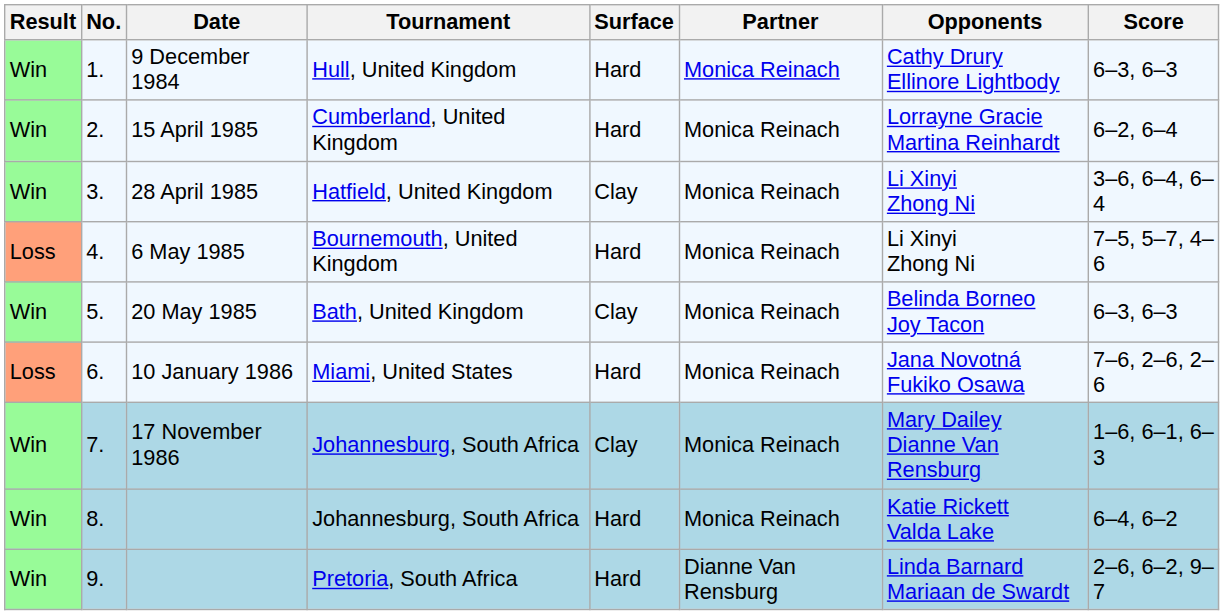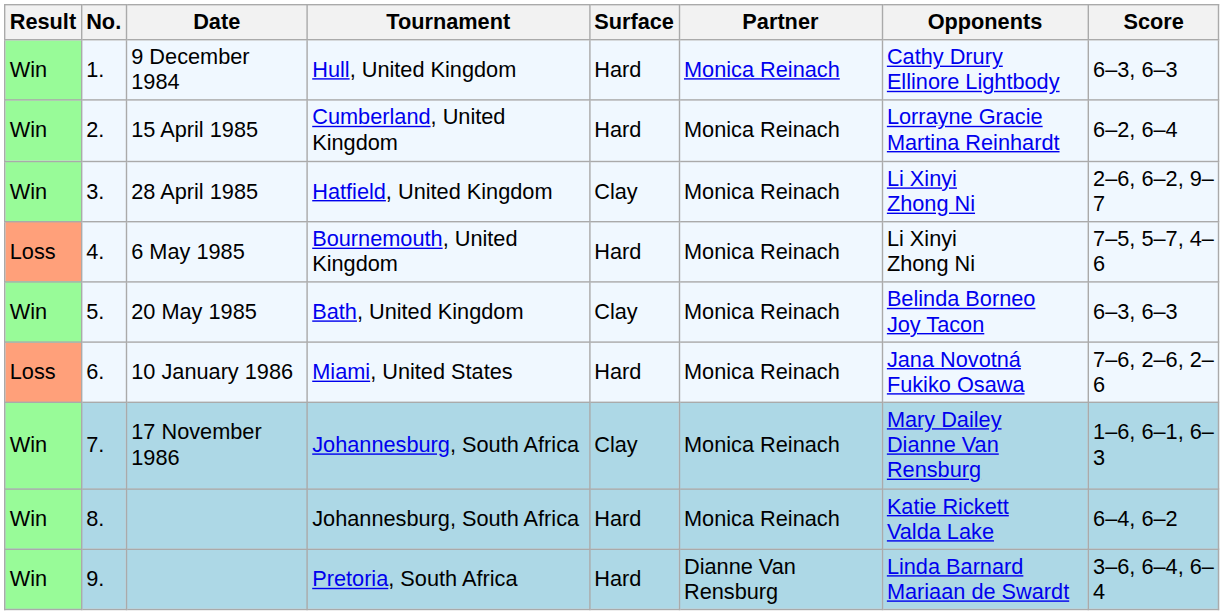 <table class="sortable wikitable" style="font-size:97%;">
 <tr>
 <th>Result</th>
 <th>No.</th>
 <th>Date</th>
 <th>Tournament</th>
 <th>Surface</th>
 <th>Partner</th>
 <th>Opponents</th>
 <th class="unsortable">Score</th>
 </tr>
 <tr style="background:#f0f8ff;">
 <td style="background:#98fb98;">Win</td>
 <td>1.</td>
 <td>9 December 1984</td>
 <td><a href='#'>Hull</a>, United Kingdom</td>
 <td>Hard</td>
 <td> <a href='#'>Monica Reinach</a></td>
 <td> <a href='#'>Cathy Drury</a> <br>  <a href='#'>Ellinore Lightbody</a></td>
 <td>6–3, 6–3</td>
 </tr>
 <tr style="background:#f0f8ff;">
 <td style="background:#98fb98;">Win</td>
 <td>2.</td>
 <td>15 April 1985</td>
 <td><a href='#'>Cumberland</a>, United Kingdom</td>
 <td>Hard</td>
 <td> Monica Reinach</td>
 <td> <a href='#'>Lorrayne Gracie</a> <br>  <a href='#'>Martina Reinhardt</a></td>
 <td>6–2, 6–4</td>
 </tr>
 <tr style="background:#f0f8ff;">
 <td style="background:#98fb98;">Win</td>
 <td>3.</td>
 <td>28 April 1985</td>
 <td><a href='#'>Hatfield</a>, United Kingdom</td>
 <td>Clay</td>
 <td> Monica Reinach</td>
 <td> <a href='#'>Li Xinyi</a> <br>  <a href='#'>Zhong Ni</a></td>
-<td>3–6, 6–4, 6–4</td>
+<td>2–6, 6–2, 9–7</td>
 </tr>
 <tr style="background:#f0f8ff;">
 <td style="background:#ffa07a;">Loss</td>
 <td>4.</td>
 <td>6 May 1985</td>
 <td><a href='#'>Bournemouth</a>, United Kingdom</td>
 <td>Hard</td>
 <td> Monica Reinach</td>
 <td> Li Xinyi <br>  Zhong Ni</td>
 <td>7–5, 5–7, 4–6</td>
 </tr>
 <tr style="background:#f0f8ff;">
 <td style="background:#98fb98;">Win</td>
 <td>5.</td>
 <td>20 May 1985</td>
 <td><a href='#'>Bath</a>, United Kingdom</td>
 <td>Clay</td>
 <td> Monica Reinach</td>
 <td> <a href='#'>Belinda Borneo</a> <br>  <a href='#'>Joy Tacon</a></td>
 <td>6–3, 6–3</td>
 </tr>
 <tr style="background:#f0f8ff;">
 <td style="background:#ffa07a;">Loss</td>
 <td>6.</td>
 <td>10 January 1986</td>
 <td><a href='#'>Miami</a>, United States</td>
 <td>Hard</td>
 <td> Monica Reinach</td>
 <td> <a href='#'>Jana Novotná</a> <br>  <a href='#'>Fukiko Osawa</a></td>
 <td>7–6, 2–6, 2–6</td>
 </tr>
 <tr style="background:lightblue;">
 <td style="background:#98fb98;">Win</td>
 <td>7.</td>
 <td>17 November 1986</td>
 <td><a href='#'>Johannesburg</a>, South Africa</td>
 <td>Clay</td>
 <td> Monica Reinach</td>
 <td> <a href='#'>Mary Dailey</a> <br>  <a href='#'>Dianne Van Rensburg</a></td>
 <td>1–6, 6–1, 6–3</td>
 </tr>
 <tr style="background:lightblue;">
 <td style="background:#98fb98;">Win</td>
 <td>8.</td>
 <td></td>
 <td>Johannesburg, South Africa</td>
 <td>Hard</td>
 <td> Monica Reinach</td>
 <td> <a href='#'>Katie Rickett</a> <br>  <a href='#'>Valda Lake</a></td>
 <td>6–4, 6–2</td>
 </tr>
 <tr bgcolor=lightblue>
 <td style="background:#98fb98;">Win</td>
 <td>9.</td>
 <td></td>
 <td><a href='#'>Pretoria</a>, South Africa</td>
 <td>Hard</td>
 <td> Dianne Van Rensburg</td>
 <td> <a href='#'>Linda Barnard</a> <br>  <a href='#'>Mariaan de Swardt</a></td>
-<td>2–6, 6–2, 9–7</td>
+<td>3–6, 6–4, 6–4</td>
 </tr>
 </table>
